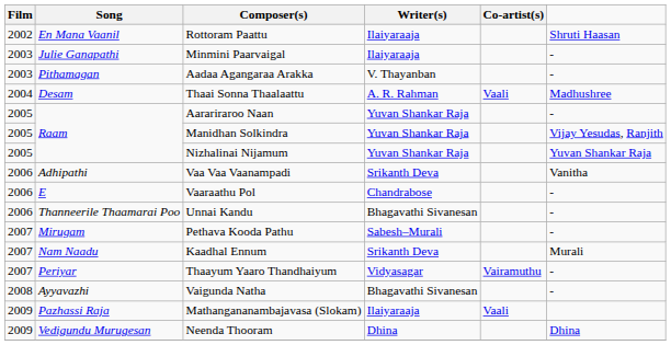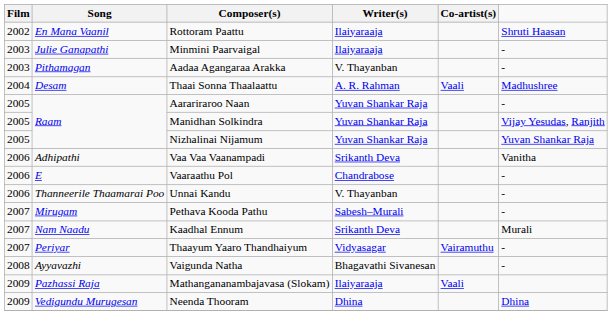 <table class="wikitable sortable plainrowheaders">
 <tr style="background:#ccc; text-align:center;">
 <th scope="col">Film</th>
 <th scope="col">Song</th>
 <th scope="col">Composer(s)</th>
 <th scope="col">Writer(s)</th>
 <th scope="col">Co-artist(s)</th>
 </tr>
 <tr>
 <td>2002</td>
 <td><em><a href='#'>En Mana Vaanil</a></em></td>
 <td>Rottoram Paattu</td>
 <td><a href='#'>Ilaiyaraaja</a></td>
 <td></td>
 <td><a href='#'>Shruti Haasan</a></td>
 </tr>
 <tr>
 <td>2003</td>
 <td><em><a href='#'>Julie Ganapathi</a></em></td>
 <td>Minmini Paarvaigal</td>
 <td><a href='#'>Ilaiyaraaja</a></td>
 <td></td>
 <td>-</td>
 </tr>
 <tr>
 <td>2003</td>
 <td><em><a href='#'>Pithamagan</a></em></td>
 <td>Aadaa Agangaraa Arakka</td>
 <td>V. Thayanban</td>
 <td></td>
 <td>-</td>
 </tr>
 <tr>
 <td>2004</td>
 <td><em><a href='#'>Desam</a></em></td>
 <td>Thaai Sonna Thaalaattu</td>
 <td><a href='#'>A. R. Rahman</a></td>
 <td><a href='#'>Vaali</a></td>
 <td><a href='#'>Madhushree</a></td>
 </tr>
 <tr>
 <td>2005</td>
 <td rowspan="3"><em><a href='#'>Raam</a></em></td>
 <td>Aarariraroo Naan</td>
 <td><a href='#'>Yuvan Shankar Raja</a></td>
 <td></td>
 <td>-</td>
 </tr>
 <tr>
 <td>2005</td>
 <td>Manidhan Solkindra</td>
 <td><a href='#'>Yuvan Shankar Raja</a></td>
 <td></td>
 <td><a href='#'>Vijay Yesudas</a>, <a href='#'>Ranjith</a></td>
 </tr>
 <tr>
 <td>2005</td>
 <td>Nizhalinai Nijamum</td>
 <td><a href='#'>Yuvan Shankar Raja</a></td>
 <td></td>
 <td><a href='#'>Yuvan Shankar Raja</a></td>
 </tr>
 <tr>
 <td>2006</td>
 <td><em>Adhipathi</em></td>
 <td>Vaa Vaa Vaanampadi</td>
 <td><a href='#'>Srikanth Deva</a></td>
 <td></td>
 <td>Vanitha</td>
 </tr>
 <tr>
 <td>2006</td>
 <td><em><a href='#'>E</a></em></td>
 <td>Vaaraathu Pol</td>
 <td><a href='#'>Chandrabose</a></td>
 <td></td>
 <td>-</td>
 </tr>
 <tr>
 <td>2006</td>
 <td><em>Thanneerile Thaamarai Poo</em></td>
 <td>Unnai Kandu</td>
-<td>Bhagavathi Sivanesan</td>
+<td>V. Thayanban</td>
 <td></td>
 <td>-</td>
 </tr>
 <tr>
 <td>2007</td>
 <td><em><a href='#'>Mirugam</a></em></td>
 <td>Pethava Kooda Pathu</td>
 <td><a href='#'>Sabesh–Murali</a></td>
 <td></td>
 <td>-</td>
 </tr>
 <tr>
 <td>2007</td>
 <td><em><a href='#'>Nam Naadu</a></em></td>
 <td>Kaadhal Ennum</td>
 <td><a href='#'>Srikanth Deva</a></td>
 <td></td>
 <td>Murali</td>
 </tr>
 <tr>
 <td>2007</td>
 <td><em><a href='#'>Periyar</a></em></td>
 <td>Thaayum Yaaro Thandhaiyum</td>
 <td><a href='#'>Vidyasagar</a></td>
 <td><a href='#'>Vairamuthu</a></td>
 <td>-</td>
 </tr>
 <tr>
 <td>2008</td>
 <td><em>Ayyavazhi</em></td>
 <td>Vaigunda Natha</td>
 <td>Bhagavathi Sivanesan</td>
 <td></td>
 <td>-</td>
 </tr>
 <tr>
 <td>2009</td>
 <td><em><a href='#'>Pazhassi Raja</a></em></td>
 <td>Mathangananambajavasa (Slokam)</td>
 <td><a href='#'>Ilaiyaraaja</a></td>
 <td><a href='#'>Vaali</a></td>
 <td></td>
 </tr>
 <tr>
 <td>2009</td>
 <td><em><a href='#'>Vedigundu Murugesan</a></em></td>
 <td>Neenda Thooram</td>
 <td><a href='#'>Dhina</a></td>
 <td></td>
 <td><a href='#'>Dhina</a></td>
 </tr>
 <tr>
 </tr>
 </table>
